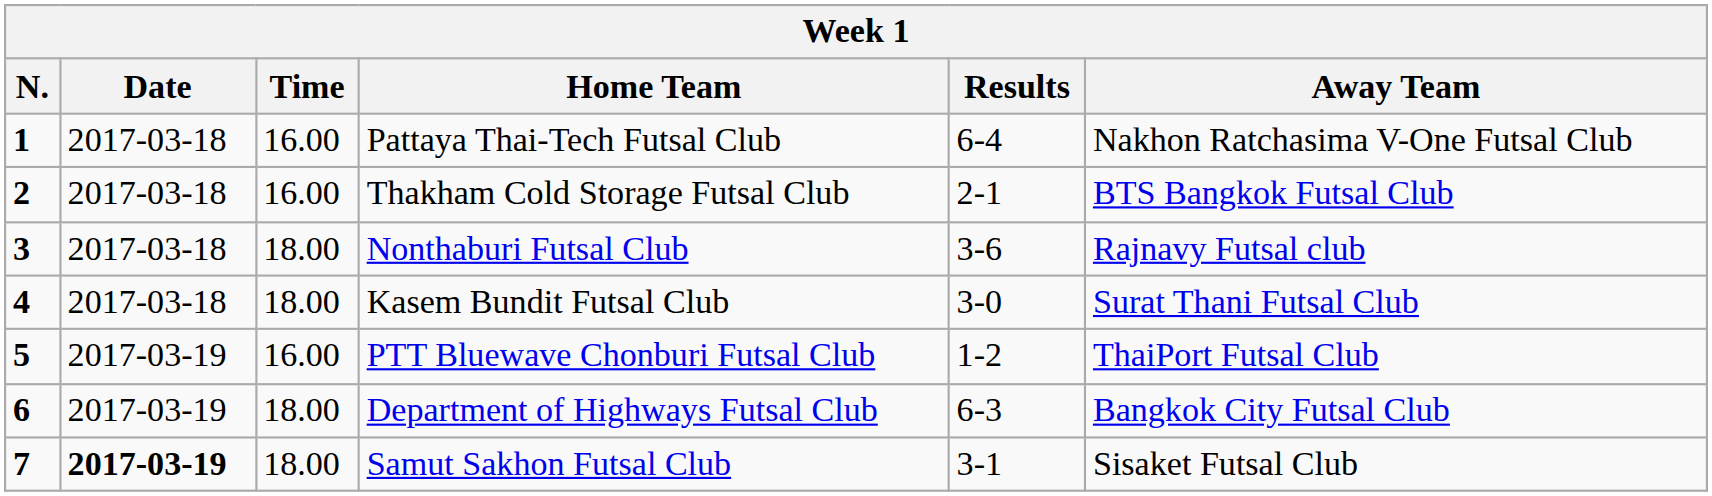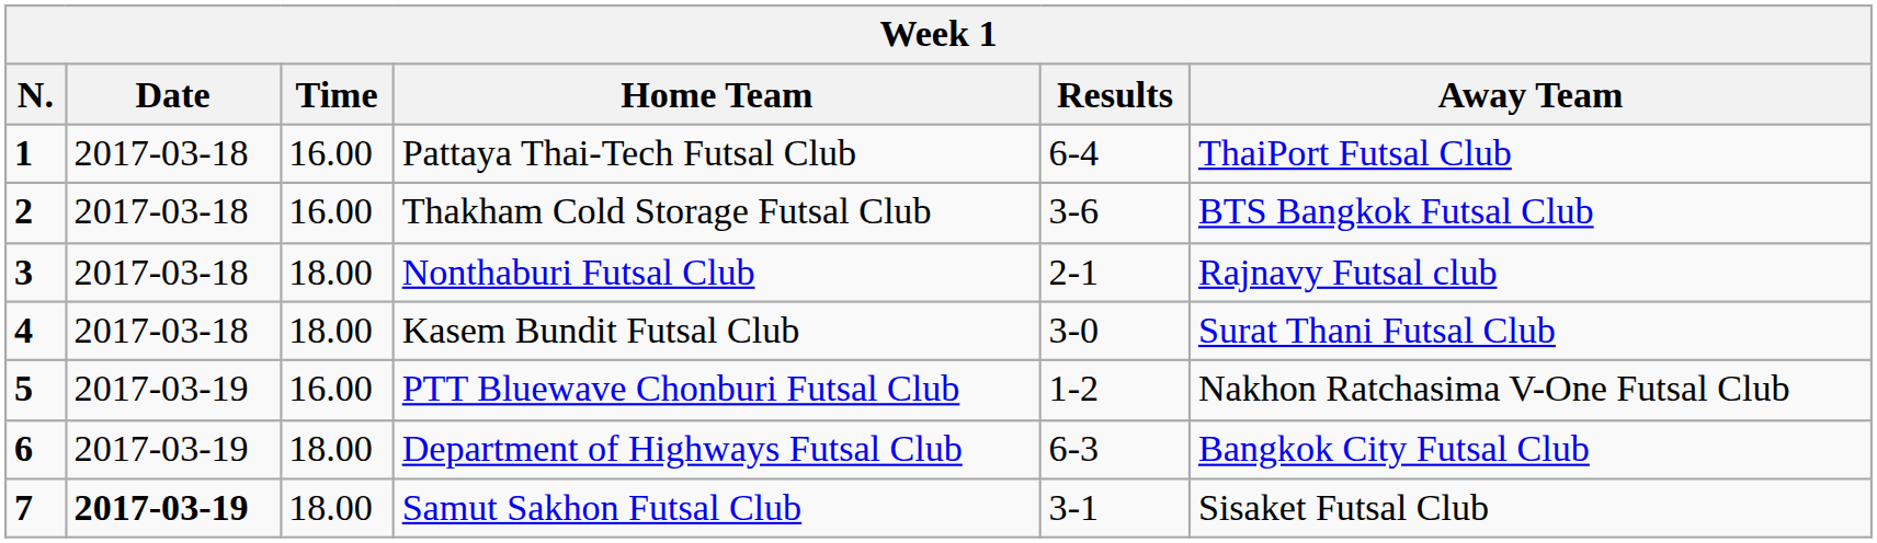 <table class="wikitable mw-collapsible mw-collapsed" style="min-width:50em">
 <tr>
 <th colspan="6">Week 1</th>
 </tr>
 <tr>
 <th>N.</th>
 <th>Date</th>
 <th>Time</th>
 <th>Home Team</th>
 <th>Results</th>
 <th>Away Team</th>
 </tr>
 <tr>
 <td><strong>1</strong></td>
 <td>2017-03-18</td>
 <td>16.00</td>
 <td>Pattaya Thai-Tech Futsal Club</td>
 <td>6-4</td>
-<td>Nakhon Ratchasima V-One Futsal Club</td>
+<td><a href='#'>ThaiPort Futsal Club</a></td>
 </tr>
 <tr>
 <td><strong>2</strong></td>
 <td>2017-03-18</td>
 <td>16.00</td>
 <td>Thakham Cold Storage Futsal Club</td>
-<td>2-1</td>
+<td>3-6</td>
 <td><a href='#'>BTS Bangkok Futsal Club</a></td>
 </tr>
 <tr>
 <td><strong>3</strong></td>
 <td>2017-03-18</td>
 <td>18.00</td>
 <td><a href='#'>Nonthaburi Futsal Club</a></td>
-<td>3-6</td>
+<td>2-1</td>
 <td><a href='#'>Rajnavy Futsal club</a></td>
 </tr>
 <tr>
 <td><strong>4</strong></td>
 <td>2017-03-18</td>
 <td>18.00</td>
 <td>Kasem Bundit Futsal Club</td>
 <td>3-0</td>
 <td><a href='#'>Surat Thani Futsal Club</a></td>
 </tr>
 <tr>
 <td><strong>5</strong></td>
 <td>2017-03-19</td>
 <td>16.00</td>
 <td><a href='#'>PTT Bluewave Chonburi Futsal Club</a></td>
 <td>1-2</td>
-<td><a href='#'>ThaiPort Futsal Club</a></td>
+<td>Nakhon Ratchasima V-One Futsal Club</td>
 </tr>
 <tr>
 <td><strong>6</strong></td>
 <td>2017-03-19</td>
 <td>18.00</td>
 <td><a href='#'>Department of Highways Futsal Club</a></td>
 <td>6-3</td>
 <td><a href='#'>Bangkok City Futsal Club</a></td>
 </tr>
 <tr>
 <td><strong>7</strong></td>
 <td><strong>2017-03-19</strong></td>
 <td>18.00</td>
 <td><a href='#'>Samut Sakhon Futsal Club</a></td>
 <td>3-1</td>
 <td>Sisaket Futsal Club</td>
 </tr>
 </table>
